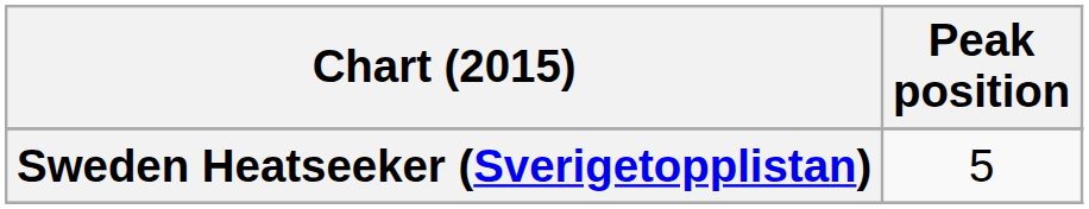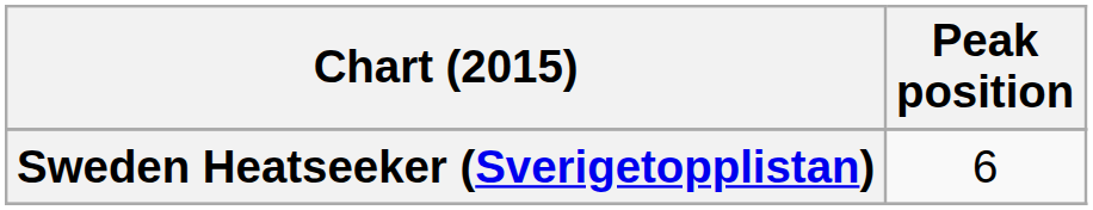 <table class="wikitable sortable plainrowheaders" style="text-align:center">
 <tr>
 <th>Chart (2015)</th>
 <th>Peak<br>position</th>
 </tr>
 <tr>
 </tr>
 <tr>
 <th scope="row">Sweden Heatseeker (<a href='#'>Sverigetopplistan</a>)</th>
-<td>5</td>
+<td>6</td>
 </tr>
 <tr>
 </tr>
 <tr>
 </tr>
 <tr>
 </tr>
 <tr>
 </tr>
 <tr>
 </tr>
 <tr>
 </tr>
 <tr>
 </tr>
 </table>
